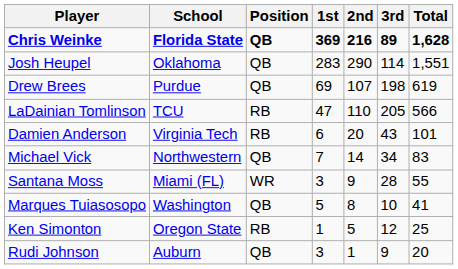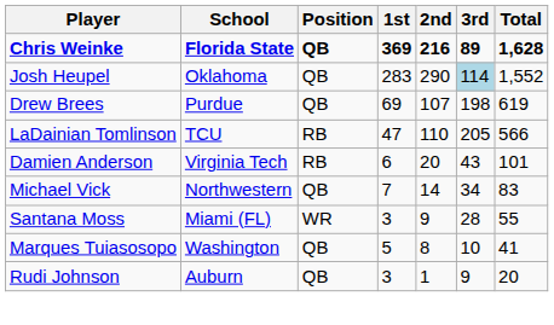 <table class="wikitable">
 <tr>
 <th>Player</th>
 <th>School</th>
 <th>Position</th>
 <th>1st</th>
 <th>2nd</th>
 <th>3rd</th>
 <th>Total</th>
 </tr>
 <tr>
 <td><strong><a href='#'>Chris Weinke</a></strong></td>
 <td><strong><a href='#'>Florida State</a></strong></td>
 <td><strong>QB</strong></td>
 <td><strong>369</strong></td>
 <td><strong>216</strong></td>
 <td><strong>89</strong></td>
 <td><strong>1,628</strong></td>
 </tr>
 <tr>
 <td><a href='#'>Josh Heupel</a></td>
 <td><a href='#'>Oklahoma</a></td>
 <td>QB</td>
 <td>283</td>
 <td>290</td>
-<td>114</td>
-<td>1,551</td>
+<td style="background: lightblue;">114</td>
+<td>1,552</td>
 </tr>
 <tr>
 <td><a href='#'>Drew Brees</a></td>
 <td><a href='#'>Purdue</a></td>
 <td>QB</td>
 <td>69</td>
 <td>107</td>
 <td>198</td>
 <td>619</td>
 </tr>
 <tr>
 <td><a href='#'>LaDainian Tomlinson</a></td>
 <td><a href='#'>TCU</a></td>
 <td>RB</td>
 <td>47</td>
 <td>110</td>
 <td>205</td>
 <td>566</td>
 </tr>
 <tr>
 <td><a href='#'>Damien Anderson</a></td>
 <td><a href='#'>Virginia Tech</a></td>
 <td>RB</td>
 <td>6</td>
 <td>20</td>
 <td>43</td>
 <td>101</td>
 </tr>
 <tr>
 <td><a href='#'>Michael Vick</a></td>
 <td><a href='#'>Northwestern</a></td>
 <td>QB</td>
 <td>7</td>
 <td>14</td>
 <td>34</td>
 <td>83</td>
 </tr>
 <tr>
 <td><a href='#'>Santana Moss</a></td>
 <td><a href='#'>Miami (FL)</a></td>
 <td>WR</td>
 <td>3</td>
 <td>9</td>
 <td>28</td>
 <td>55</td>
 </tr>
 <tr>
 <td><a href='#'>Marques Tuiasosopo</a></td>
 <td><a href='#'>Washington</a></td>
 <td>QB</td>
 <td>5</td>
 <td>8</td>
 <td>10</td>
 <td>41</td>
 </tr>
 <tr>
-<td><a href='#'>Ken Simonton</a></td>
-<td><a href='#'>Oregon State</a></td>
-<td>RB</td>
-<td>1</td>
-<td>5</td>
-<td>12</td>
-<td>25</td>
-</tr>
-<tr>
 <td><a href='#'>Rudi Johnson</a></td>
 <td><a href='#'>Auburn</a></td>
 <td>QB</td>
 <td>3</td>
 <td>1</td>
 <td>9</td>
 <td>20</td>
 </tr>
 </table>
